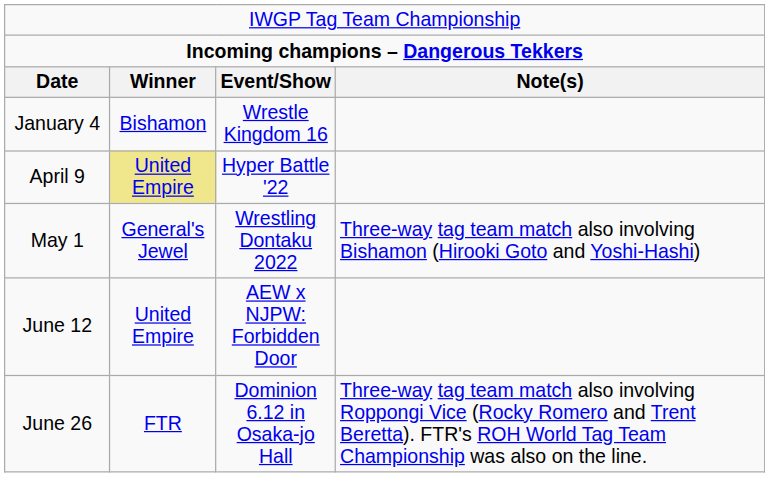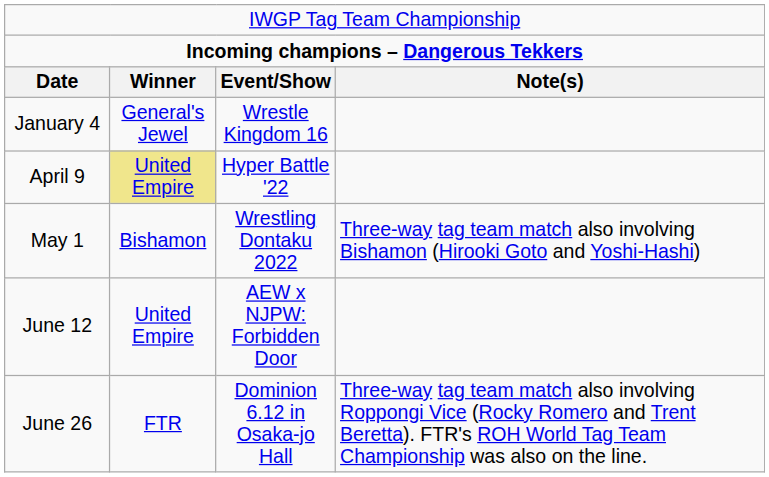 <table class="wikitable" style="text-align:center; width:100%;">
 <tr>
 <td colspan="4" style="text-align: center;"><a href='#'>IWGP Tag Team Championship</a></td>
 </tr>
 <tr>
 <td colspan="4" style="text-align: center;"><strong>Incoming champions – <a href='#'>Dangerous Tekkers</a> </strong></td>
 </tr>
 <tr>
 <th width=14%>Date</th>
 <th width=14%>Winner</th>
 <th width=14%>Event/Show</th>
 <th width=58%>Note(s)</th>
 </tr>
 <tr>
 <td>January 4</td>
-<td><a href='#'>Bishamon</a><br></td>
+<td><a href='#'>General's Jewel</a><br></td>
 <td><a href='#'>Wrestle Kingdom 16</a><br></td>
 <td></td>
 </tr>
 <tr>
 <td>April 9</td>
 <td style="background: khaki;"><a href='#'>United Empire</a><br></td>
 <td><a href='#'>Hyper Battle '22</a></td>
 <td></td>
 </tr>
 <tr>
 <td>May 1</td>
-<td><a href='#'>General's Jewel</a><br></td>
+<td><a href='#'>Bishamon</a><br></td>
 <td><a href='#'>Wrestling Dontaku 2022</a></td>
 <td align=left><a href='#'>Three-way</a> <a href='#'>tag team match</a> also involving <a href='#'>Bishamon</a> (<a href='#'>Hirooki Goto</a> and <a href='#'>Yoshi-Hashi</a>)</td>
 </tr>
 <tr>
 <td>June 12</td>
 <td><a href='#'>United Empire</a><br></td>
 <td><a href='#'>AEW x NJPW: Forbidden Door</a></td>
 <td></td>
 </tr>
 <tr>
 <td>June 26</td>
 <td><a href='#'>FTR</a><br></td>
 <td><a href='#'>Dominion 6.12 in Osaka-jo Hall</a></td>
 <td align=left><a href='#'>Three-way</a> <a href='#'>tag team match</a> also involving <a href='#'>Roppongi Vice</a> (<a href='#'>Rocky Romero</a> and <a href='#'>Trent Beretta</a>). FTR's <a href='#'>ROH World Tag Team Championship</a> was also on the line.</td>
 </tr>
 </table>
